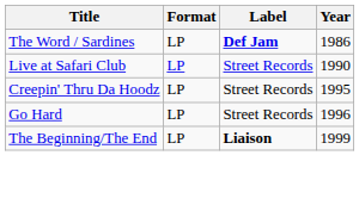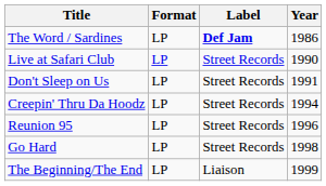 <table class="wikitable">
 <tr>
 <th>Title</th>
 <th>Format</th>
 <th>Label</th>
 <th>Year</th>
 </tr>
 <tr>
 <td><a href='#'>The Word / Sardines</a></td>
 <td>LP</td>
 <td><strong><a href='#'>Def Jam</a></strong></td>
 <td>1986</td>
 </tr>
 <tr>
 <td><a href='#'>Live at Safari Club</a></td>
 <td><a href='#'>LP</a></td>
 <td><a href='#'>Street Records</a></td>
 <td>1990</td>
 </tr>
 <tr>
+<td><a href='#'>Don't Sleep on Us</a></td>
+<td>LP</td>
+<td>Street Records</td>
+<td>1991</td>
+</tr>
+<tr>
 <td><a href='#'>Creepin' Thru Da Hoodz</a></td>
 <td>LP</td>
 <td>Street Records</td>
-<td>1995</td>
+<td>1994</td>
+</tr>
+<tr>
+<td><a href='#'>Reunion 95</a></td>
+<td>LP</td>
+<td>Street Records</td>
+<td>1996</td>
 </tr>
 <tr>
 <td><a href='#'>Go Hard</a></td>
 <td>LP</td>
 <td>Street Records</td>
-<td>1996</td>
+<td>1998</td>
 </tr>
 <tr>
 <td><a href='#'>The Beginning/The End</a></td>
 <td>LP</td>
-<td><strong>Liaison</strong></td>
+<td>Liaison</td>
 <td>1999</td>
 </tr>
 </table>
